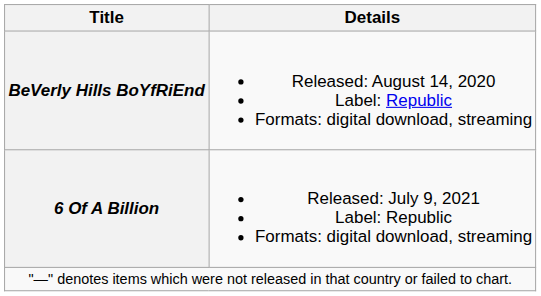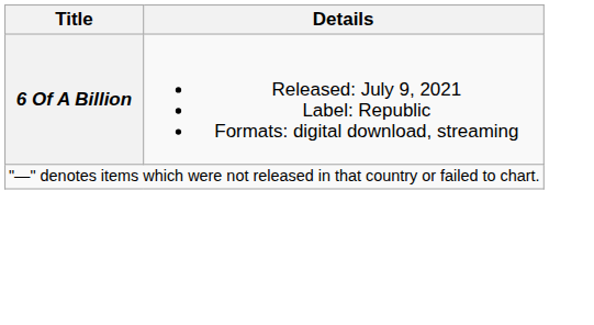 <table class="wikitable plainrowheaders" style="text-align:center;">
 <tr>
 <th scope="col">Title</th>
 <th scope="col">Details</th>
-</tr>
-<tr>
-<th scope="row"><em>BeVerly Hills BoYfRiEnd</em></th>
-<td><br><ul><li>Released: August 14, 2020</li><li>Label: <a href='#'>Republic</a></li><li>Formats: digital download, streaming</li></ul></td>
 </tr>
 <tr>
 <th scope="row"><em>6 Of A Billion</em></th>
 <td><br><ul><li>Released: July 9, 2021</li><li>Label: Republic</li><li>Formats: digital download, streaming</li></ul></td>
 </tr>
 <tr>
 <td colspan="2" style="font-size:85%;">"—" denotes items which were not released in that country or failed to chart.</td>
 </tr>
 </table>
